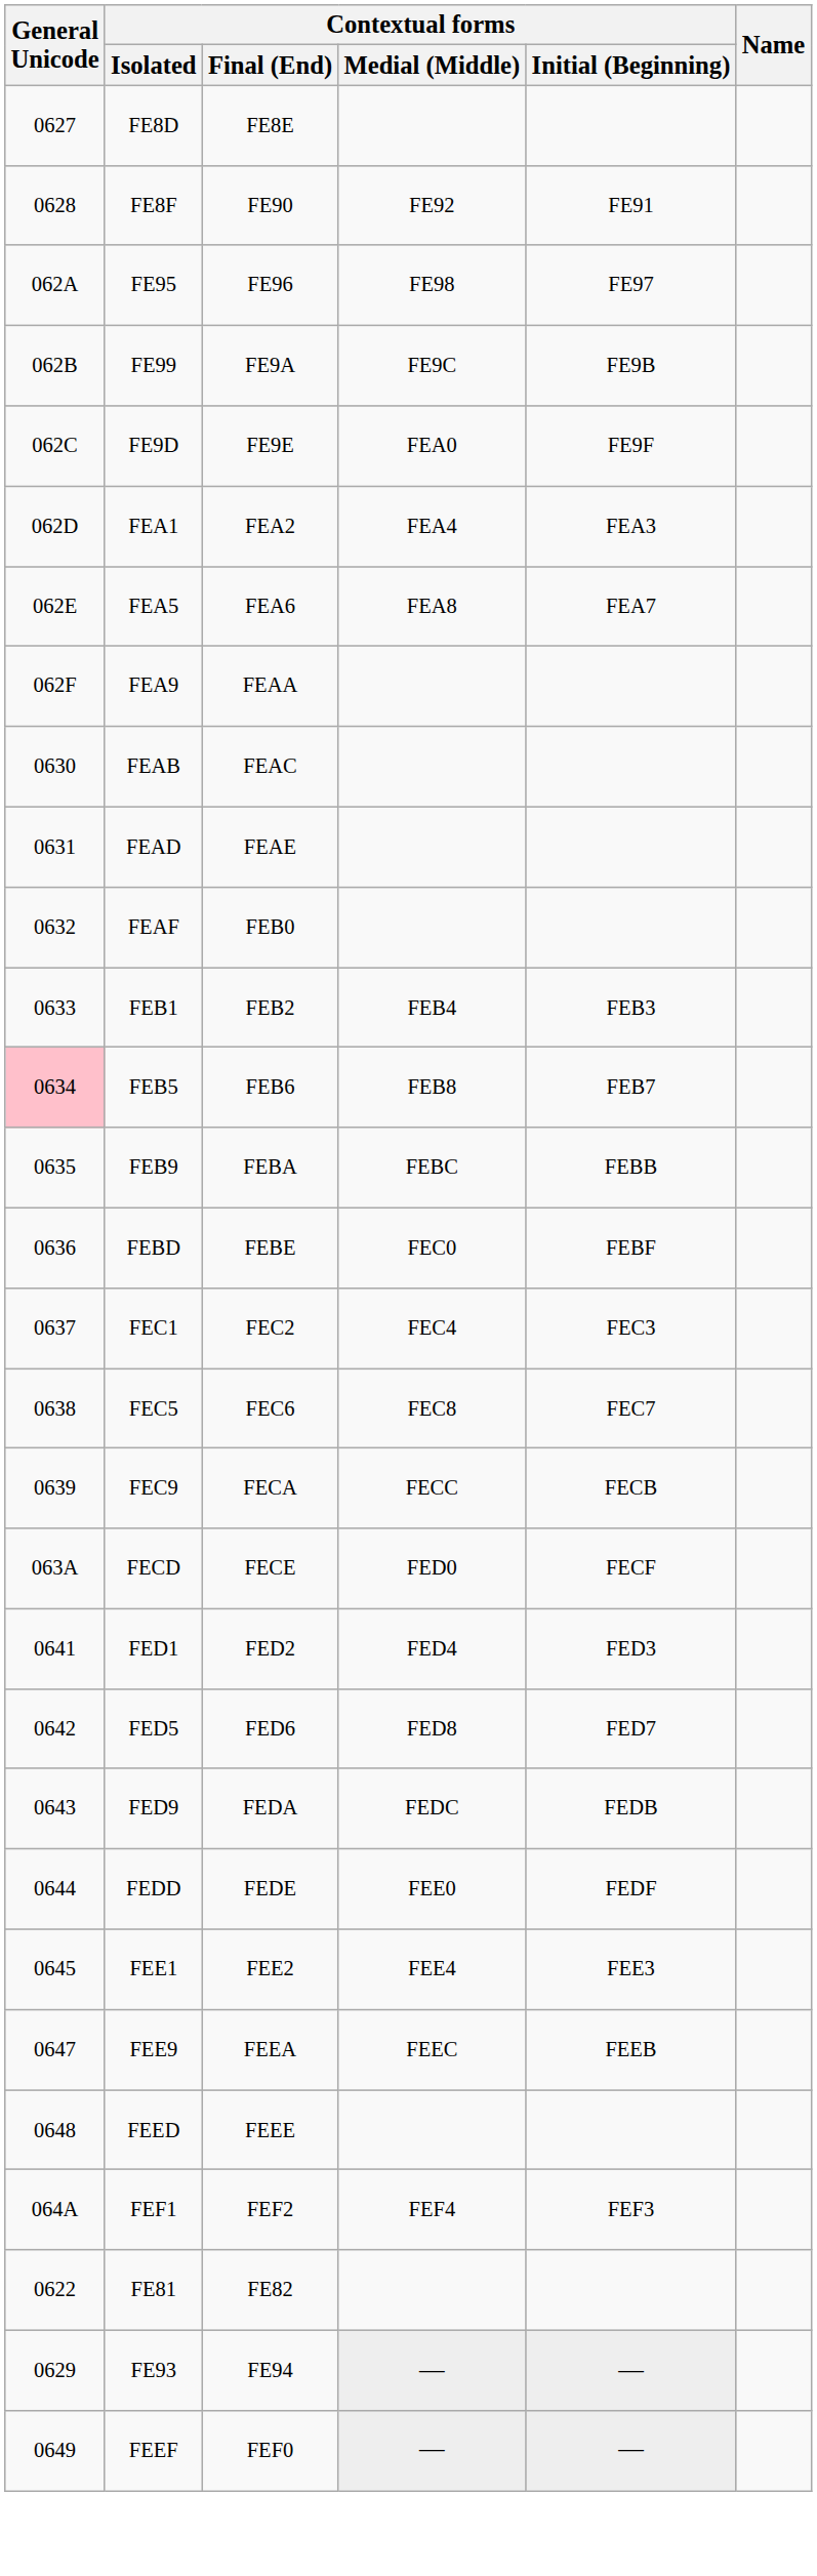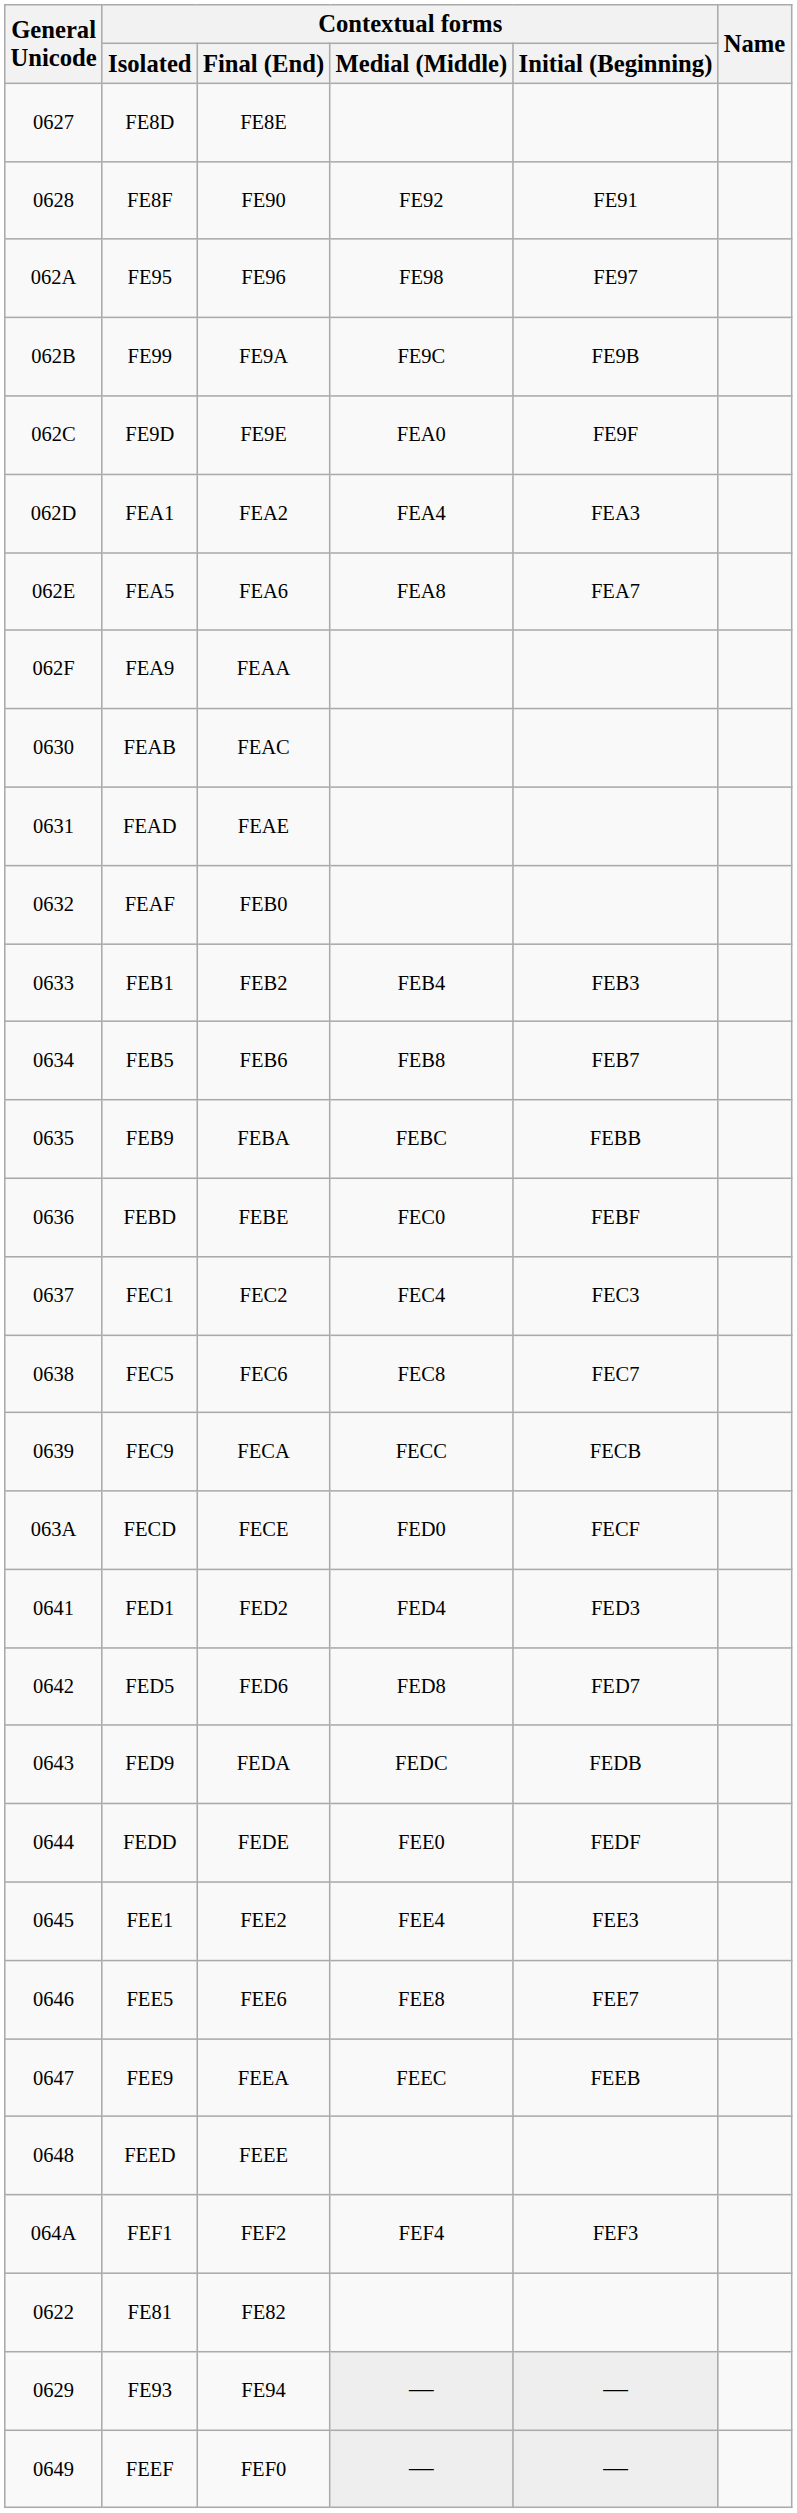 <table class="wikitable">
 <tr>
 <th rowspan="2">General<br>Unicode</th>
 <th colspan="4">Contextual forms</th>
 <th rowspan="2">Name</th>
 </tr>
 <tr>
 <th>Isolated</th>
 <th>Final (End)</th>
 <th>Medial (Middle)</th>
 <th>Initial (Beginning)</th>
 </tr>
 <tr align="center">
 <td style="line-height:180%;padding:10px;"><small>0627</small><br><span></span></td>
 <td style="line-height:180%;padding:10px;"><small>FE8D</small><br><span></span></td>
 <td style="line-height:180%;padding:10px;"><small>FE8E</small><br><span></span></td>
 <td style="line-height:180%;padding:10px;"></td>
 <td style="line-height:180%;padding:10px;"></td>
 <td></td>
 </tr>
 <tr align="center">
 <td style="line-height:180%;padding:10px;"><small>0628</small><br><span></span></td>
 <td style="line-height:180%;padding:10px;"><small>FE8F</small><br><span></span></td>
 <td style="line-height:180%;padding:10px;"><small>FE90</small><br><span></span></td>
 <td style="line-height:180%;padding:10px;"><small>FE92</small><br><span></span></td>
 <td style="line-height:180%;padding:10px;"><small>FE91</small><br><span></span></td>
 <td></td>
 </tr>
 <tr align="center">
 <td style="line-height:180%;padding:10px;"><small>062A</small><br><span></span></td>
 <td style="line-height:180%;padding:10px;"><small>FE95</small><br><span></span></td>
 <td style="line-height:180%;padding:10px;"><small>FE96</small><br><span></span></td>
 <td style="line-height:180%;padding:10px;"><small>FE98</small><br><span></span></td>
 <td style="line-height:180%;padding:10px;"><small>FE97</small><br><span></span></td>
 <td></td>
 </tr>
 <tr align="center">
 <td style="line-height:180%;padding:10px;"><small>062B</small><br><span></span></td>
 <td style="line-height:180%;padding:10px;"><small>FE99</small><br><span></span></td>
 <td style="line-height:180%;padding:10px;"><small>FE9A</small><br><span></span></td>
 <td style="line-height:180%;padding:10px;"><small>FE9C</small><br><span></span></td>
 <td style="line-height:180%;padding:10px;"><small>FE9B</small><br><span></span></td>
 <td></td>
 </tr>
 <tr align="center">
 <td style="line-height:180%;padding:10px;"><small>062C</small><br><span></span></td>
 <td style="line-height:180%;padding:10px;"><small>FE9D</small><br><span></span></td>
 <td style="line-height:180%;padding:10px;"><small>FE9E</small><br><span></span></td>
 <td style="line-height:180%;padding:10px;"><small>FEA0</small><br><span></span></td>
 <td style="line-height:180%;padding:10px;"><small>FE9F</small><br><span></span></td>
 <td></td>
 </tr>
 <tr align="center">
 <td style="line-height:180%;padding:10px;"><small>062D</small><br><span></span></td>
 <td style="line-height:180%;padding:10px;"><small>FEA1</small><br><span></span></td>
 <td style="line-height:180%;padding:10px;"><small>FEA2</small><br><span></span></td>
 <td style="line-height:180%;padding:10px;"><small>FEA4</small><br><span></span></td>
 <td style="line-height:180%;padding:10px;"><small>FEA3</small><br><span></span></td>
 <td></td>
 </tr>
 <tr align="center">
 <td style="line-height:180%;padding:10px;"><small>062E</small><br><span></span></td>
 <td style="line-height:180%;padding:10px;"><small>FEA5</small><br><span></span></td>
 <td style="line-height:180%;padding:10px;"><small>FEA6</small><br><span></span></td>
 <td style="line-height:180%;padding:10px;"><small>FEA8</small><br><span></span></td>
 <td style="line-height:180%;padding:10px;"><small>FEA7</small><br><span></span></td>
 <td></td>
 </tr>
 <tr align="center">
 <td style="line-height:180%;padding:10px;"><small>062F</small><br><span></span></td>
 <td style="line-height:180%;padding:10px;"><small>FEA9</small><br><span></span></td>
 <td style="line-height:180%;padding:10px;"><small>FEAA</small><br><span></span></td>
 <td style="line-height:180%;padding:10px;"></td>
 <td style="line-height:180%;padding:10px;"></td>
 <td></td>
 </tr>
 <tr align="center">
 <td style="line-height:180%;padding:10px;"><small>0630</small><br><span></span></td>
 <td style="line-height:180%;padding:10px;"><small>FEAB</small><br><span></span></td>
 <td style="line-height:180%;padding:10px;"><small>FEAC</small><br><span></span></td>
 <td style="line-height:180%;padding:10px;"></td>
 <td style="line-height:180%;padding:10px;"></td>
 <td></td>
 </tr>
 <tr align="center">
 <td style="line-height:180%;padding:10px;"><small>0631</small><br><span></span></td>
 <td style="line-height:180%;padding:10px;"><small>FEAD</small><br><span></span></td>
 <td style="line-height:180%;padding:10px;"><small>FEAE</small><br><span></span></td>
 <td style="line-height:180%;padding:10px;"></td>
 <td style="line-height:180%;padding:10px;"></td>
 <td></td>
 </tr>
 <tr align="center">
 <td style="line-height:180%;padding:10px;"><small>0632</small><br><span></span></td>
 <td style="line-height:180%;padding:10px;"><small>FEAF</small><br><span></span></td>
 <td style="line-height:180%;padding:10px;"><small>FEB0</small><br><span></span></td>
 <td style="line-height:180%;padding:10px;"></td>
 <td style="line-height:180%;padding:10px;"></td>
 <td></td>
 </tr>
 <tr align="center">
 <td style="line-height:180%;padding:10px;"><small>0633</small><br><span></span></td>
 <td style="line-height:180%;padding:10px;"><small>FEB1</small><br><span></span></td>
 <td style="line-height:180%;padding:10px;"><small>FEB2</small><br><span></span></td>
 <td style="line-height:180%;padding:10px;"><small>FEB4</small><br><span></span></td>
 <td style="line-height:180%;padding:10px;"><small>FEB3</small><br><span></span></td>
 <td></td>
 </tr>
 <tr align="center">
-<td style="background: pink; line-height:180%;padding:10px;"><small>0634</small><br><span></span></td>
+<td style="line-height:180%;padding:10px;"><small>0634</small><br><span></span></td>
 <td style="line-height:180%;padding:10px;"><small>FEB5</small><br><span></span></td>
 <td style="line-height:180%;padding:10px;"><small>FEB6</small><br><span></span></td>
 <td style="line-height:180%;padding:10px;"><small>FEB8</small><br><span></span></td>
 <td style="line-height:180%;padding:10px;"><small>FEB7</small><br><span></span></td>
 <td></td>
 </tr>
 <tr align="center">
 <td style="line-height:180%;padding:10px;"><small>0635</small><br><span></span></td>
 <td style="line-height:180%;padding:10px;"><small>FEB9</small><br><span></span></td>
 <td style="line-height:180%;padding:10px;"><small>FEBA</small><br><span></span></td>
 <td style="line-height:180%;padding:10px;"><small>FEBC</small><br><span></span></td>
 <td style="line-height:180%;padding:10px;"><small>FEBB</small><br><span></span></td>
 <td></td>
 </tr>
 <tr align="center">
 <td style="line-height:180%;padding:10px;"><small>0636</small><br><span></span></td>
 <td style="line-height:180%;padding:10px;"><small>FEBD</small><br><span></span></td>
 <td style="line-height:180%;padding:10px;"><small>FEBE</small><br><span></span></td>
 <td style="line-height:180%;padding:10px;"><small>FEC0</small><br><span></span></td>
 <td style="line-height:180%;padding:10px;"><small>FEBF</small><br><span></span></td>
 <td></td>
 </tr>
 <tr align="center">
 <td style="line-height:180%;padding:10px;"><small>0637</small><br><span></span></td>
 <td style="line-height:180%;padding:10px;"><small>FEC1</small><br><span></span></td>
 <td style="line-height:180%;padding:10px;"><small>FEC2</small><br><span></span></td>
 <td style="line-height:180%;padding:10px;"><small>FEC4</small><br><span></span></td>
 <td style="line-height:180%;padding:10px;"><small>FEC3</small><br><span></span></td>
 <td></td>
 </tr>
 <tr align="center">
 <td style="line-height:180%;padding:10px;"><small>0638</small><br><span></span></td>
 <td style="line-height:180%;padding:10px;"><small>FEC5</small><br><span></span></td>
 <td style="line-height:180%;padding:10px;"><small>FEC6</small><br><span></span></td>
 <td style="line-height:180%;padding:10px;"><small>FEC8</small><br><span></span></td>
 <td style="line-height:180%;padding:10px;"><small>FEC7</small><br><span></span></td>
 <td></td>
 </tr>
 <tr align="center">
 <td style="line-height:180%;padding:10px;"><small>0639</small><br><span></span></td>
 <td style="line-height:180%;padding:10px;"><small>FEC9</small><br><span></span></td>
 <td style="line-height:180%;padding:10px;"><small>FECA</small><br><span></span></td>
 <td style="line-height:180%;padding:10px;"><small>FECC</small><br><span></span></td>
 <td style="line-height:180%;padding:10px;"><small>FECB</small><br><span></span></td>
 <td></td>
 </tr>
 <tr align="center">
 <td style="line-height:180%;padding:10px;"><small>063A</small><br><span></span></td>
 <td style="line-height:180%;padding:10px;"><small>FECD</small><br><span></span></td>
 <td style="line-height:180%;padding:10px;"><small>FECE</small><br><span></span></td>
 <td style="line-height:180%;padding:10px;"><small>FED0</small><br><span></span></td>
 <td style="line-height:180%;padding:10px;"><small>FECF</small><br><span></span></td>
 <td></td>
 </tr>
 <tr align="center">
 <td style="line-height:180%;padding:10px;"><small>0641</small><br><span></span></td>
 <td style="line-height:180%;padding:10px;"><small>FED1</small><br><span></span></td>
 <td style="line-height:180%;padding:10px;"><small>FED2</small><br><span></span></td>
 <td style="line-height:180%;padding:10px;"><small>FED4</small><br><span></span></td>
 <td style="line-height:180%;padding:10px;"><small>FED3</small><br><span></span></td>
 <td></td>
 </tr>
 <tr align="center">
 <td style="line-height:180%;padding:10px;"><small>0642</small><br><span></span></td>
 <td style="line-height:180%;padding:10px;"><small>FED5</small><br><span></span></td>
 <td style="line-height:180%;padding:10px;"><small>FED6</small><br><span></span></td>
 <td style="line-height:180%;padding:10px;"><small>FED8</small><br><span></span></td>
 <td style="line-height:180%;padding:10px;"><small>FED7</small><br><span></span></td>
 <td></td>
 </tr>
 <tr align="center">
 <td style="line-height:180%;padding:10px;"><small>0643</small><br><span></span></td>
 <td style="line-height:180%;padding:10px;"><small>FED9</small><br><span></span></td>
 <td style="line-height:180%;padding:10px;"><small>FEDA</small><br><span></span></td>
 <td style="line-height:180%;padding:10px;"><small>FEDC</small><br><span></span></td>
 <td style="line-height:180%;padding:10px;"><small>FEDB</small><br><span></span></td>
 <td></td>
 </tr>
 <tr align="center">
 <td style="line-height:180%;padding:10px;"><small>0644</small><br><span></span></td>
 <td style="line-height:180%;padding:10px;"><small>FEDD</small><br><span></span></td>
 <td style="line-height:180%;padding:10px;"><small>FEDE</small><br><span></span></td>
 <td style="line-height:180%;padding:10px;"><small>FEE0</small><br><span></span></td>
 <td style="line-height:180%;padding:10px;"><small>FEDF</small><br><span></span></td>
 <td></td>
 </tr>
 <tr align="center">
 <td style="line-height:180%;padding:10px;"><small>0645</small><br><span></span></td>
 <td style="line-height:180%;padding:10px;"><small>FEE1</small><br><span></span></td>
 <td style="line-height:180%;padding:10px;"><small>FEE2</small><br><span></span></td>
 <td style="line-height:180%;padding:10px;"><small>FEE4</small><br><span></span></td>
 <td style="line-height:180%;padding:10px;"><small>FEE3</small><br><span></span></td>
 <td></td>
 </tr>
 <tr align="center">
+<td style="line-height:180%;padding:10px;"><small>0646</small><br><span></span></td>
+<td style="line-height:180%;padding:10px;"><small>FEE5</small><br><span></span></td>
+<td style="line-height:180%;padding:10px;"><small>FEE6</small><br><span></span></td>
+<td style="line-height:180%;padding:10px;"><small>FEE8</small><br><span></span></td>
+<td style="line-height:180%;padding:10px;"><small>FEE7</small><br><span></span></td>
+<td></td>
+</tr>
+<tr align="center">
 <td style="line-height:180%;padding:10px;"><small>0647</small><br><span></span></td>
 <td style="line-height:180%;padding:10px;"><small>FEE9</small><br><span></span></td>
 <td style="line-height:180%;padding:10px;"><small>FEEA</small><br><span></span></td>
 <td style="line-height:180%;padding:10px;"><small>FEEC</small><br><span></span></td>
 <td style="line-height:180%;padding:10px;"><small>FEEB</small><br><span></span></td>
 <td></td>
 </tr>
 <tr align="center">
 <td style="line-height:180%;padding:10px;"><small>0648</small><br><span></span></td>
 <td style="line-height:180%;padding:10px;"><small>FEED</small><br><span></span></td>
 <td style="line-height:180%;padding:10px;"><small>FEEE</small><br><span></span></td>
 <td style="line-height:180%;padding:10px;"></td>
 <td style="line-height:180%;padding:10px;"></td>
 <td></td>
 </tr>
 <tr align="center">
 <td style="line-height:180%;padding:10px;"><small>064A</small><br><span></span></td>
 <td style="line-height:180%;padding:10px;"><small>FEF1</small><br><span></span></td>
 <td style="line-height:180%;padding:10px;"><small>FEF2</small><br><span></span></td>
 <td style="line-height:180%;padding:10px;"><small>FEF4</small><br><span></span></td>
 <td style="line-height:180%;padding:10px;"><small>FEF3</small><br><span></span></td>
 <td></td>
 </tr>
 <tr align="center">
 <td style="line-height:180%;padding:10px;"><small>0622</small><br><span></span></td>
 <td style="line-height:180%;padding:10px;"><small>FE81</small><br><span></span></td>
 <td style="line-height:180%;padding:10px;"><small>FE82</small><br><span></span></td>
 <td style="line-height:180%;padding:10px;"></td>
 <td style="line-height:180%;padding:10px;"></td>
 <td></td>
 </tr>
 <tr align="center">
 <td style="line-height:180%;padding:10px;"><small>0629</small><br><span></span></td>
 <td style="line-height:180%;padding:10px;"><small>FE93</small><br><span></span></td>
 <td style="line-height:180%;padding:10px;"><small>FE94</small><br><span></span></td>
 <td style="line-height:180%;padding:10px;background:#EEEEEE" colspan="1">—</td>
 <td style="line-height:180%;padding:10px;background:#EEEEEE" colspan="1">—</td>
 <td></td>
 </tr>
 <tr align="center">
 <td style="line-height:180%;padding:10px;"><small>0649</small><br><span></span></td>
 <td style="line-height:180%;padding:10px;"><small>FEEF</small><br><span></span></td>
 <td style="line-height:180%;padding:10px;"><small>FEF0</small><br><span></span></td>
 <td style="line-height:180%;padding:10px;background:#EEEEEE" colspan="1">—</td>
 <td style="line-height:180%;padding:10px;background:#EEEEEE" colspan="1">—</td>
 <td></td>
 </tr>
 </table>
